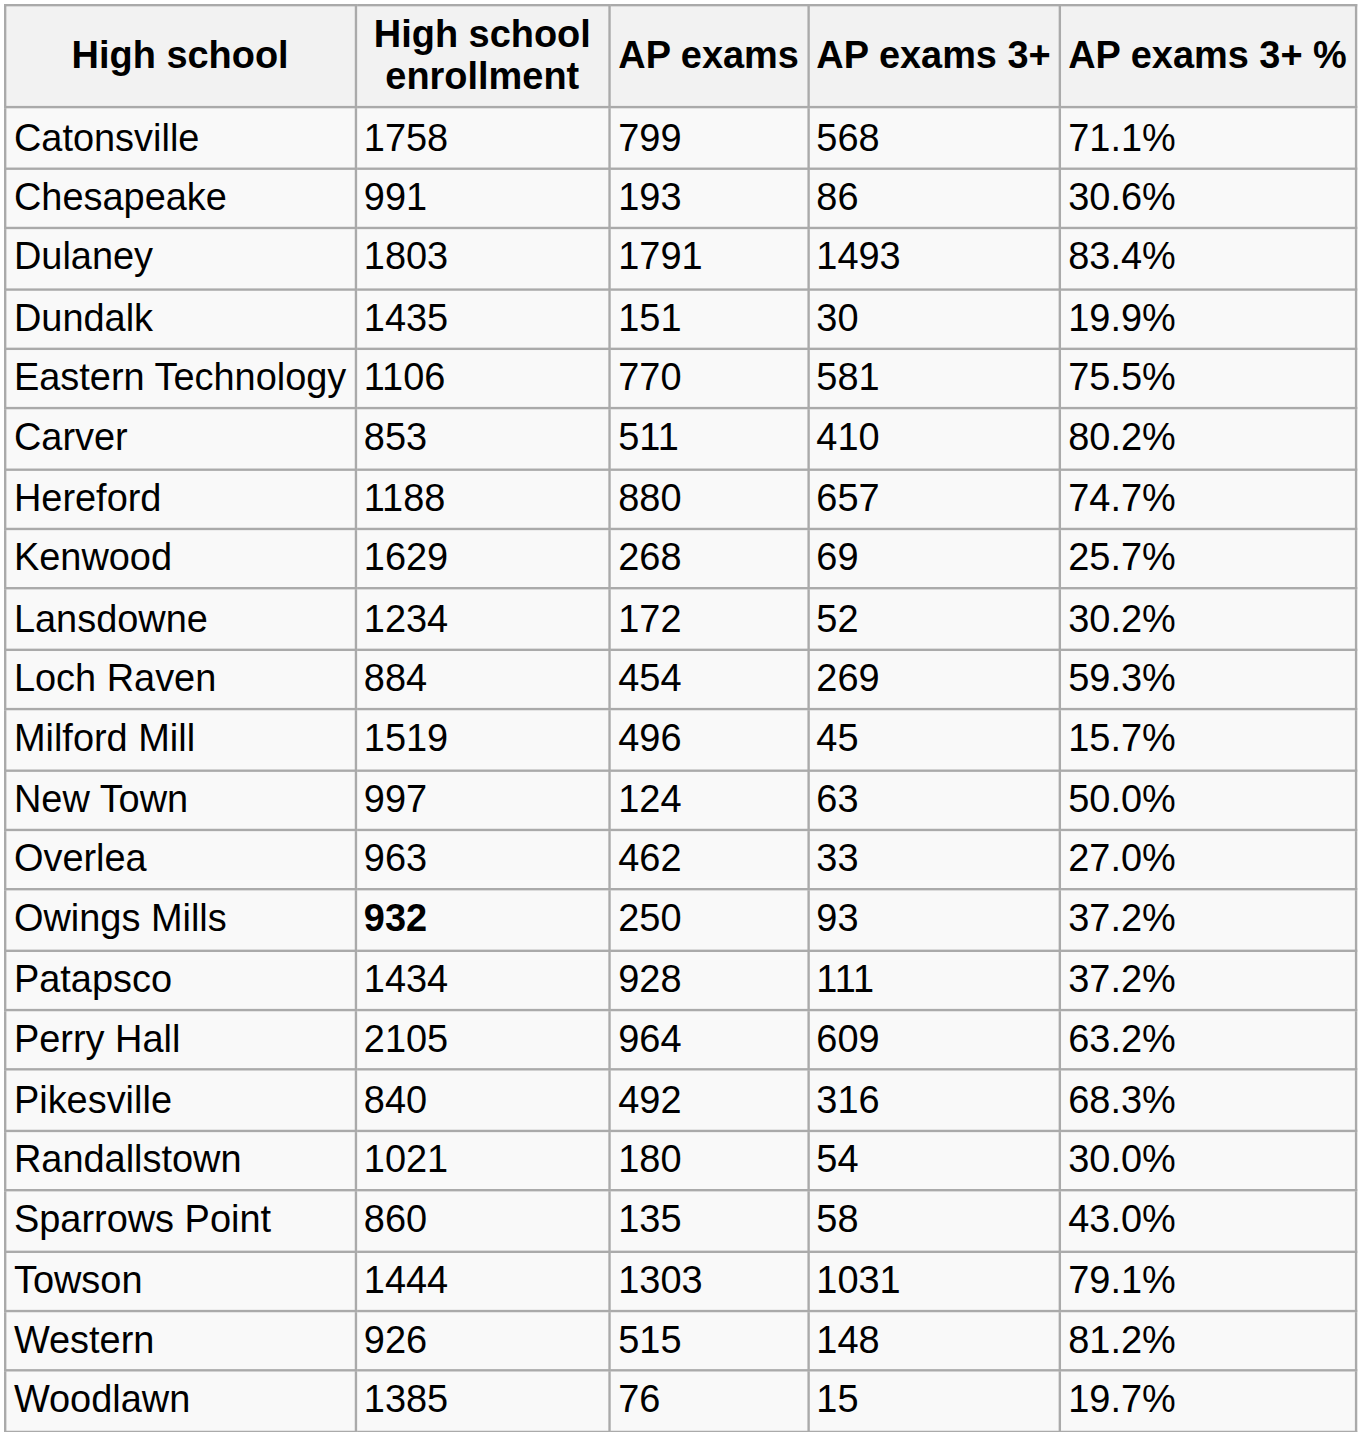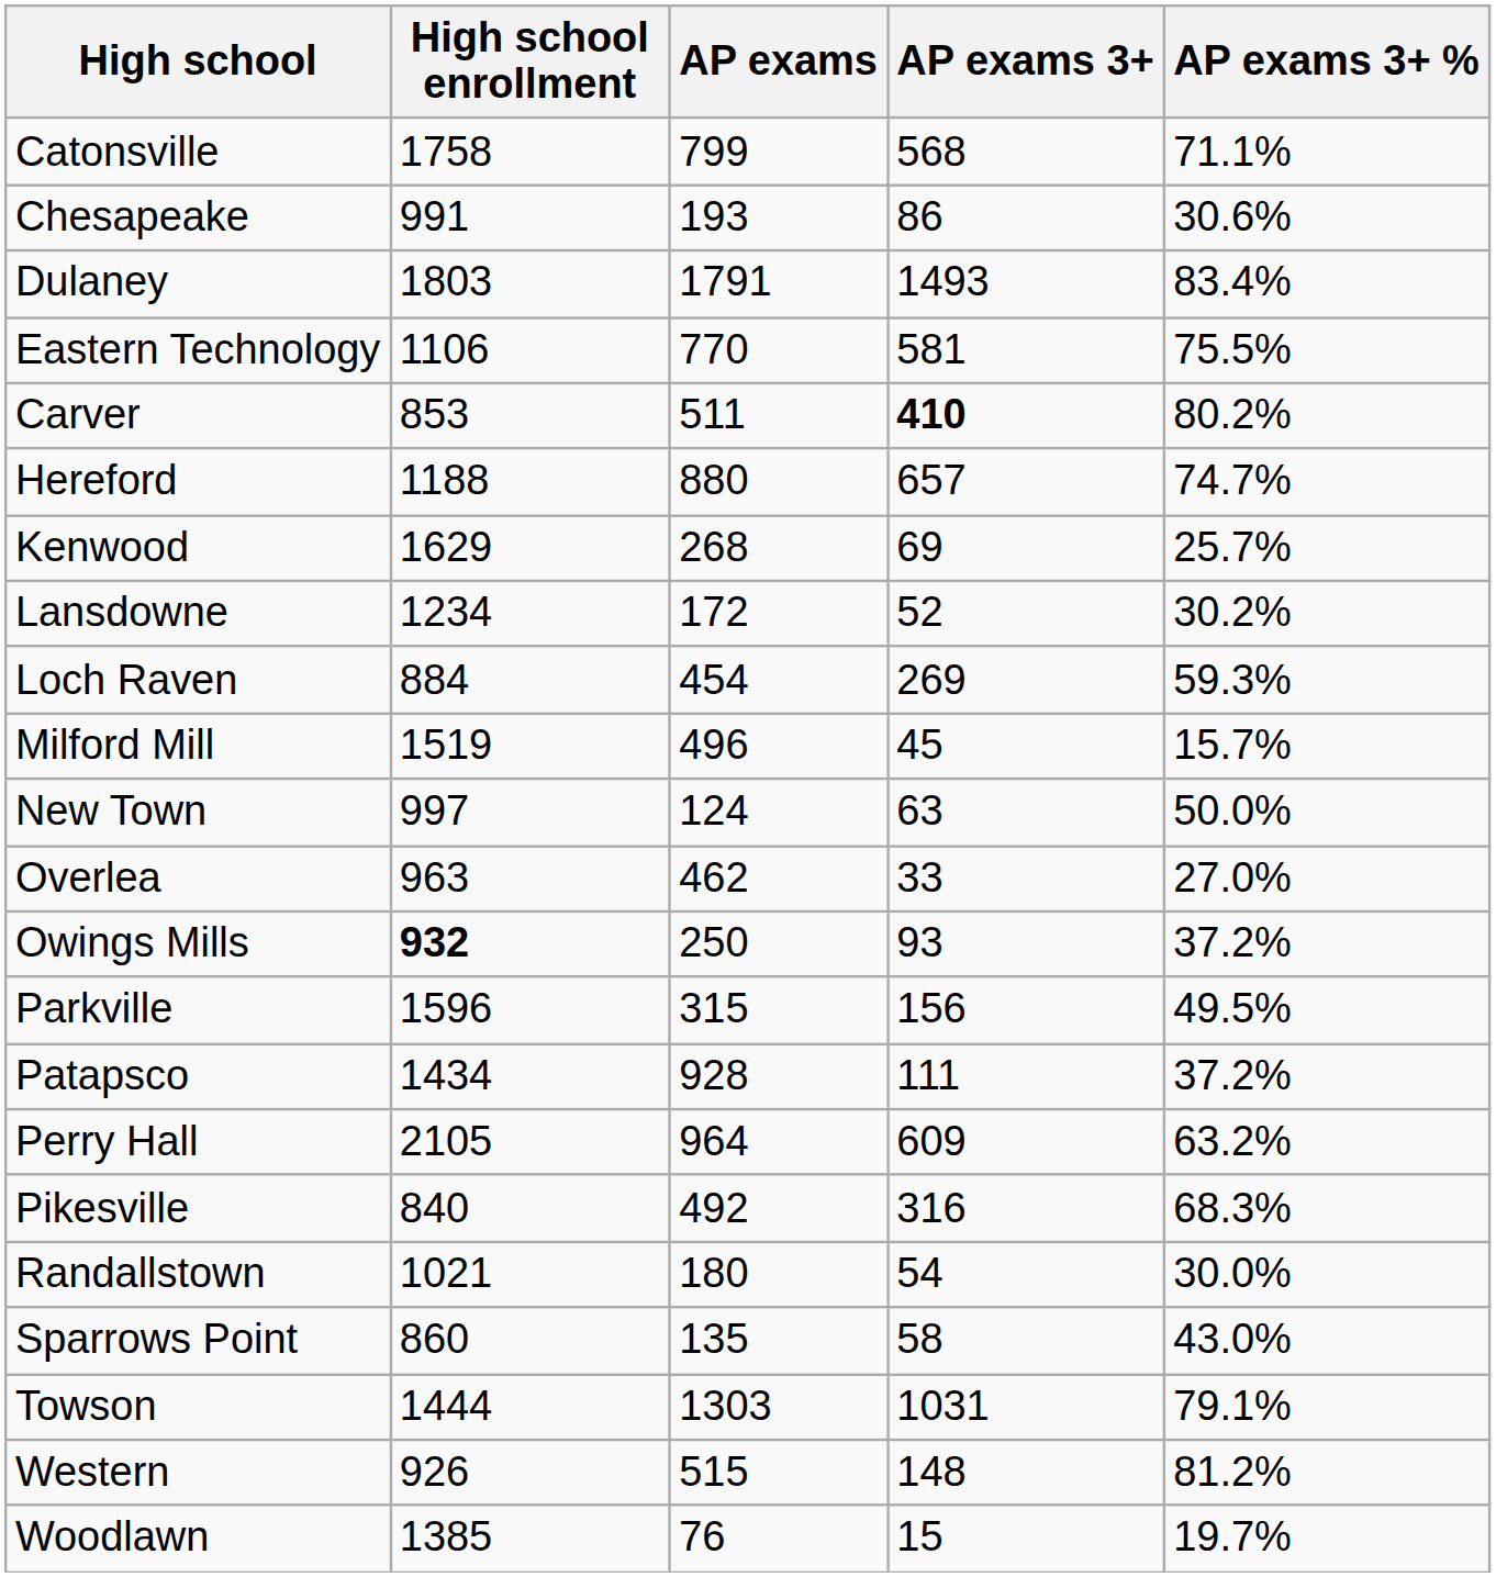 <table class="wikitable sortable">
 <tr>
 <th>High school</th>
 <th scope="col" style="width: 100px;">High school enrollment</th>
 <th>AP exams</th>
 <th>AP exams 3+</th>
 <th>AP exams 3+ %</th>
 </tr>
 <tr>
 <td>Catonsville</td>
 <td>1758</td>
 <td>799</td>
 <td>568</td>
 <td>71.1%</td>
 </tr>
 <tr>
 <td>Chesapeake</td>
 <td>991</td>
 <td>193</td>
 <td>86</td>
 <td>30.6%</td>
 </tr>
 <tr>
 <td>Dulaney</td>
 <td>1803</td>
 <td>1791</td>
 <td>1493</td>
 <td>83.4%</td>
 </tr>
 <tr>
-<td>Dundalk</td>
-<td>1435</td>
-<td>151</td>
-<td>30</td>
-<td>19.9%</td>
-</tr>
-<tr>
 <td>Eastern Technology</td>
 <td>1106</td>
 <td>770</td>
 <td>581</td>
 <td>75.5%</td>
 </tr>
 <tr>
 <td>Carver</td>
 <td>853</td>
 <td>511</td>
-<td>410</td>
+<td><strong>410</strong></td>
 <td>80.2%</td>
 </tr>
 <tr>
 <td>Hereford</td>
 <td>1188</td>
 <td>880</td>
 <td>657</td>
 <td>74.7%</td>
 </tr>
 <tr>
 <td>Kenwood</td>
 <td>1629</td>
 <td>268</td>
 <td>69</td>
 <td>25.7%</td>
 </tr>
 <tr>
 <td>Lansdowne</td>
 <td>1234</td>
 <td>172</td>
 <td>52</td>
 <td>30.2%</td>
 </tr>
 <tr>
 <td>Loch Raven</td>
 <td>884</td>
 <td>454</td>
 <td>269</td>
 <td>59.3%</td>
 </tr>
 <tr>
 <td>Milford Mill</td>
 <td>1519</td>
 <td>496</td>
 <td>45</td>
 <td>15.7%</td>
 </tr>
 <tr>
 <td>New Town</td>
 <td>997</td>
 <td>124</td>
 <td>63</td>
 <td>50.0%</td>
 </tr>
 <tr>
 <td>Overlea</td>
 <td>963</td>
 <td>462</td>
 <td>33</td>
 <td>27.0%</td>
 </tr>
 <tr>
 <td>Owings Mills</td>
 <td><strong>932</strong></td>
 <td>250</td>
 <td>93</td>
 <td>37.2%</td>
 </tr>
 <tr>
+<td>Parkville</td>
+<td>1596</td>
+<td>315</td>
+<td>156</td>
+<td>49.5%</td>
+</tr>
+<tr>
 <td>Patapsco</td>
 <td>1434</td>
 <td>928</td>
 <td>111</td>
 <td>37.2%</td>
 </tr>
 <tr>
 <td>Perry Hall</td>
 <td>2105</td>
 <td>964</td>
 <td>609</td>
 <td>63.2%</td>
 </tr>
 <tr>
 <td>Pikesville</td>
 <td>840</td>
 <td>492</td>
 <td>316</td>
 <td>68.3%</td>
 </tr>
 <tr>
 <td>Randallstown</td>
 <td>1021</td>
 <td>180</td>
 <td>54</td>
 <td>30.0%</td>
 </tr>
 <tr>
 <td>Sparrows Point</td>
 <td>860</td>
 <td>135</td>
 <td>58</td>
 <td>43.0%</td>
 </tr>
 <tr>
 <td>Towson</td>
 <td>1444</td>
 <td>1303</td>
 <td>1031</td>
 <td>79.1%</td>
 </tr>
 <tr>
 <td>Western</td>
 <td>926</td>
 <td>515</td>
 <td>148</td>
 <td>81.2%</td>
 </tr>
 <tr>
 <td>Woodlawn</td>
 <td>1385</td>
 <td>76</td>
 <td>15</td>
 <td>19.7%</td>
 </tr>
 </table>
